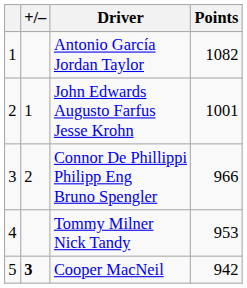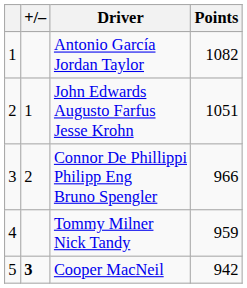 <table class="wikitable" style="font-size: 95%;">
 <tr>
 <th scope="col"></th>
 <th scope="col">+/–</th>
 <th scope="col">Driver</th>
 <th scope="col">Points</th>
 </tr>
 <tr>
 <td align=center>1</td>
 <td align="left"></td>
 <td> <a href='#'>Antonio García</a><br> <a href='#'>Jordan Taylor</a></td>
 <td align=right>1082</td>
 </tr>
 <tr>
 <td align=center>2</td>
 <td align="left"> 1</td>
 <td> <a href='#'>John Edwards</a><br> <a href='#'>Augusto Farfus</a><br> <a href='#'>Jesse Krohn</a></td>
-<td align=right>1001</td>
+<td align=right>1051</td>
 </tr>
 <tr>
 <td align=center>3</td>
 <td align="left"> 2</td>
 <td> <a href='#'>Connor De Phillippi</a><br> <a href='#'>Philipp Eng</a><br> <a href='#'>Bruno Spengler</a></td>
 <td align=right>966</td>
 </tr>
 <tr>
 <td align=center>4</td>
 <td align="left"></td>
 <td> <a href='#'>Tommy Milner</a><br> <a href='#'>Nick Tandy</a></td>
-<td align=right>953</td>
+<td align=right>959</td>
 </tr>
 <tr>
 <td align=center>5</td>
 <td align="left"><strong> 3</strong></td>
 <td> <a href='#'>Cooper MacNeil</a></td>
 <td align=right>942</td>
 </tr>
 </table>
